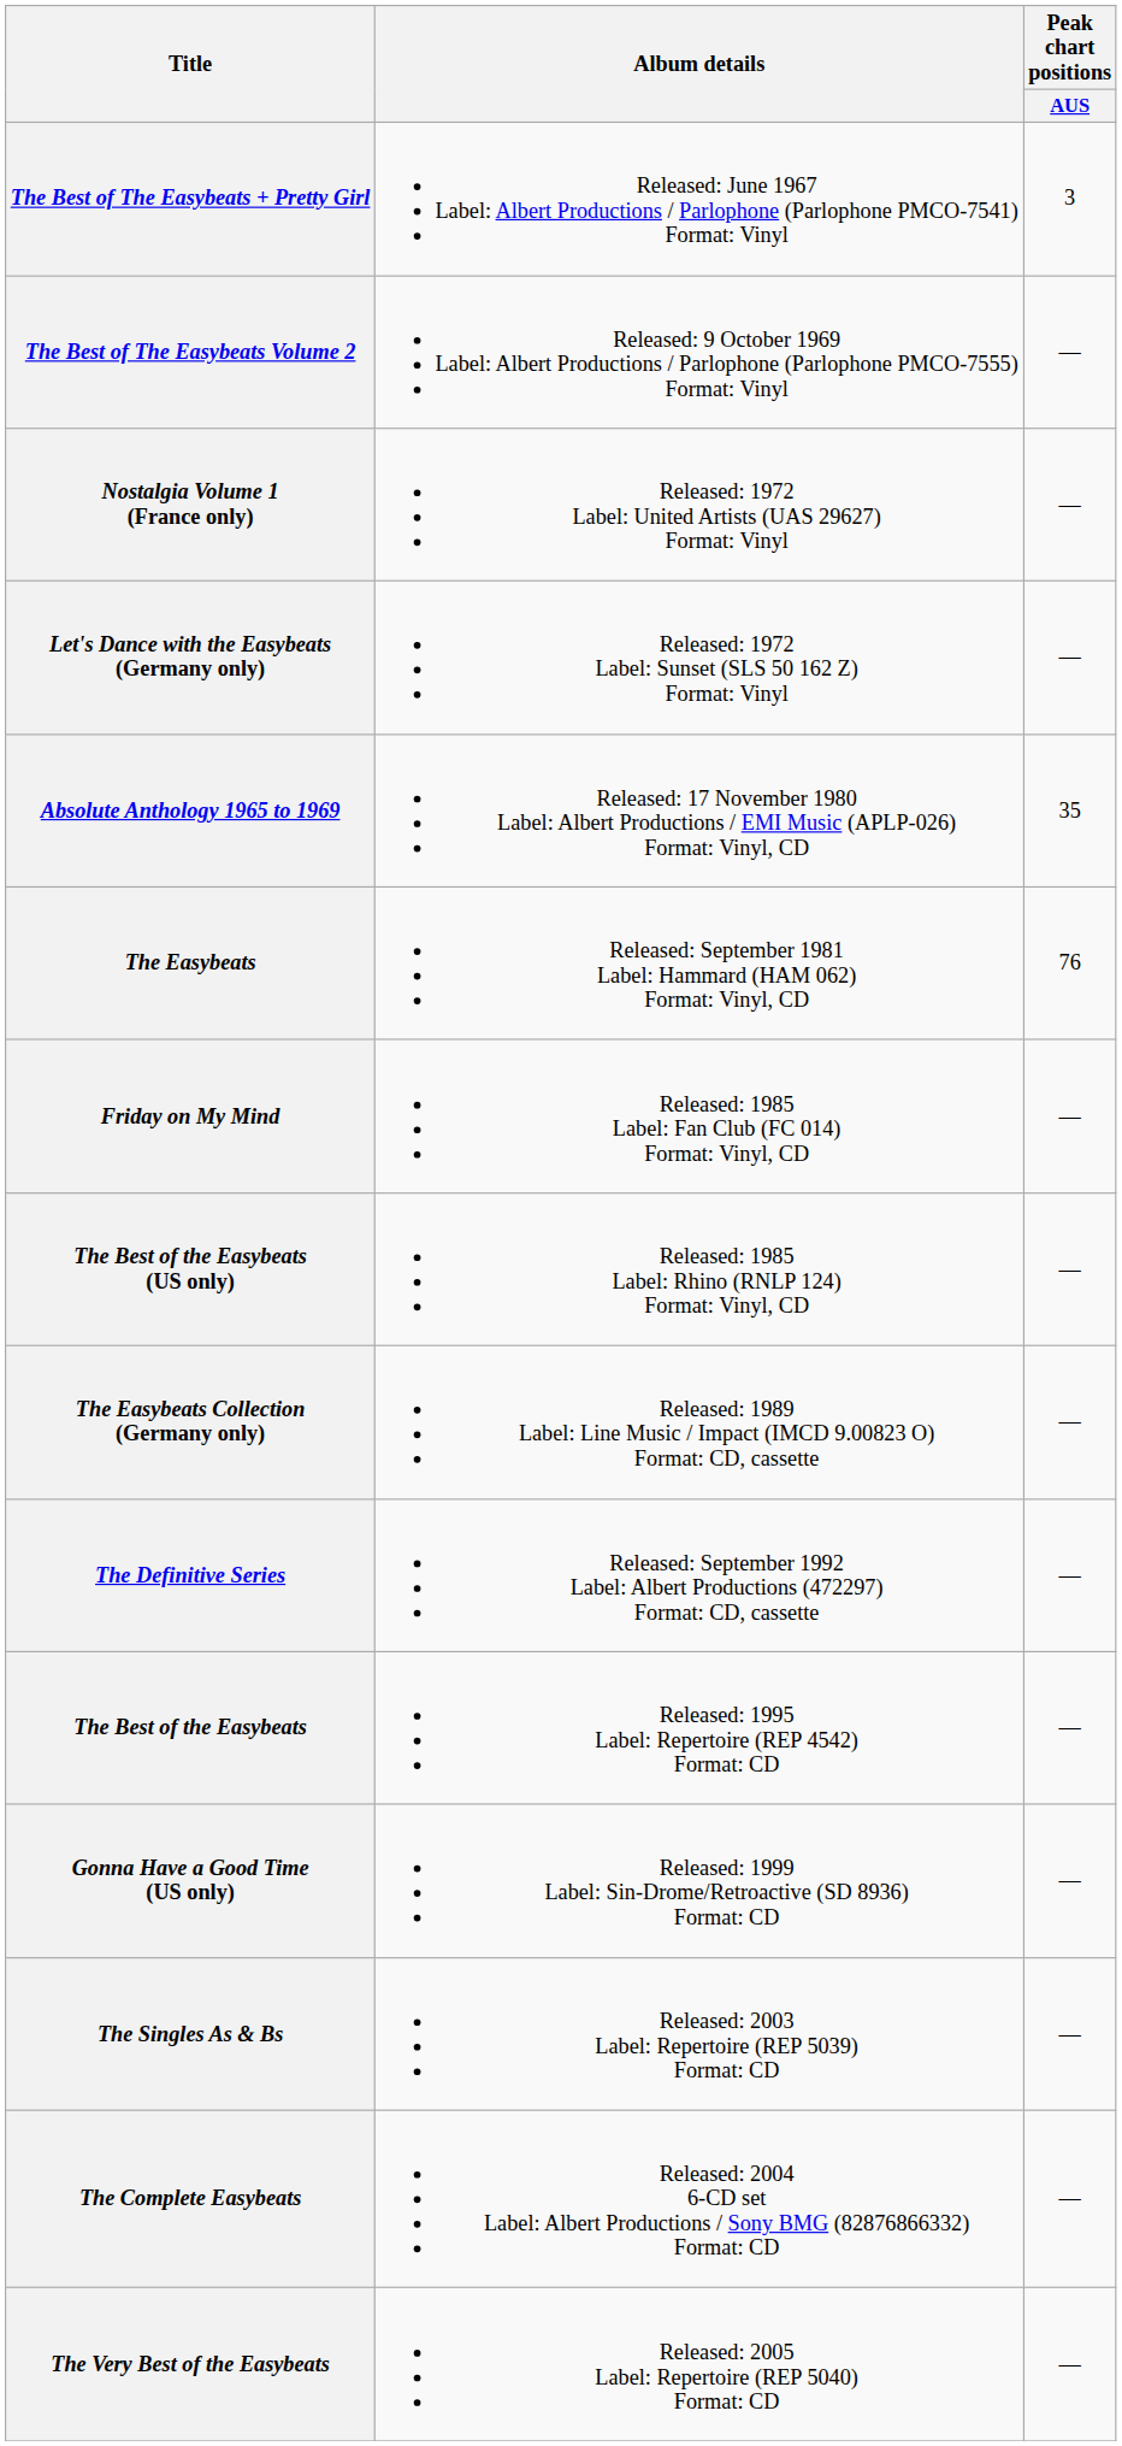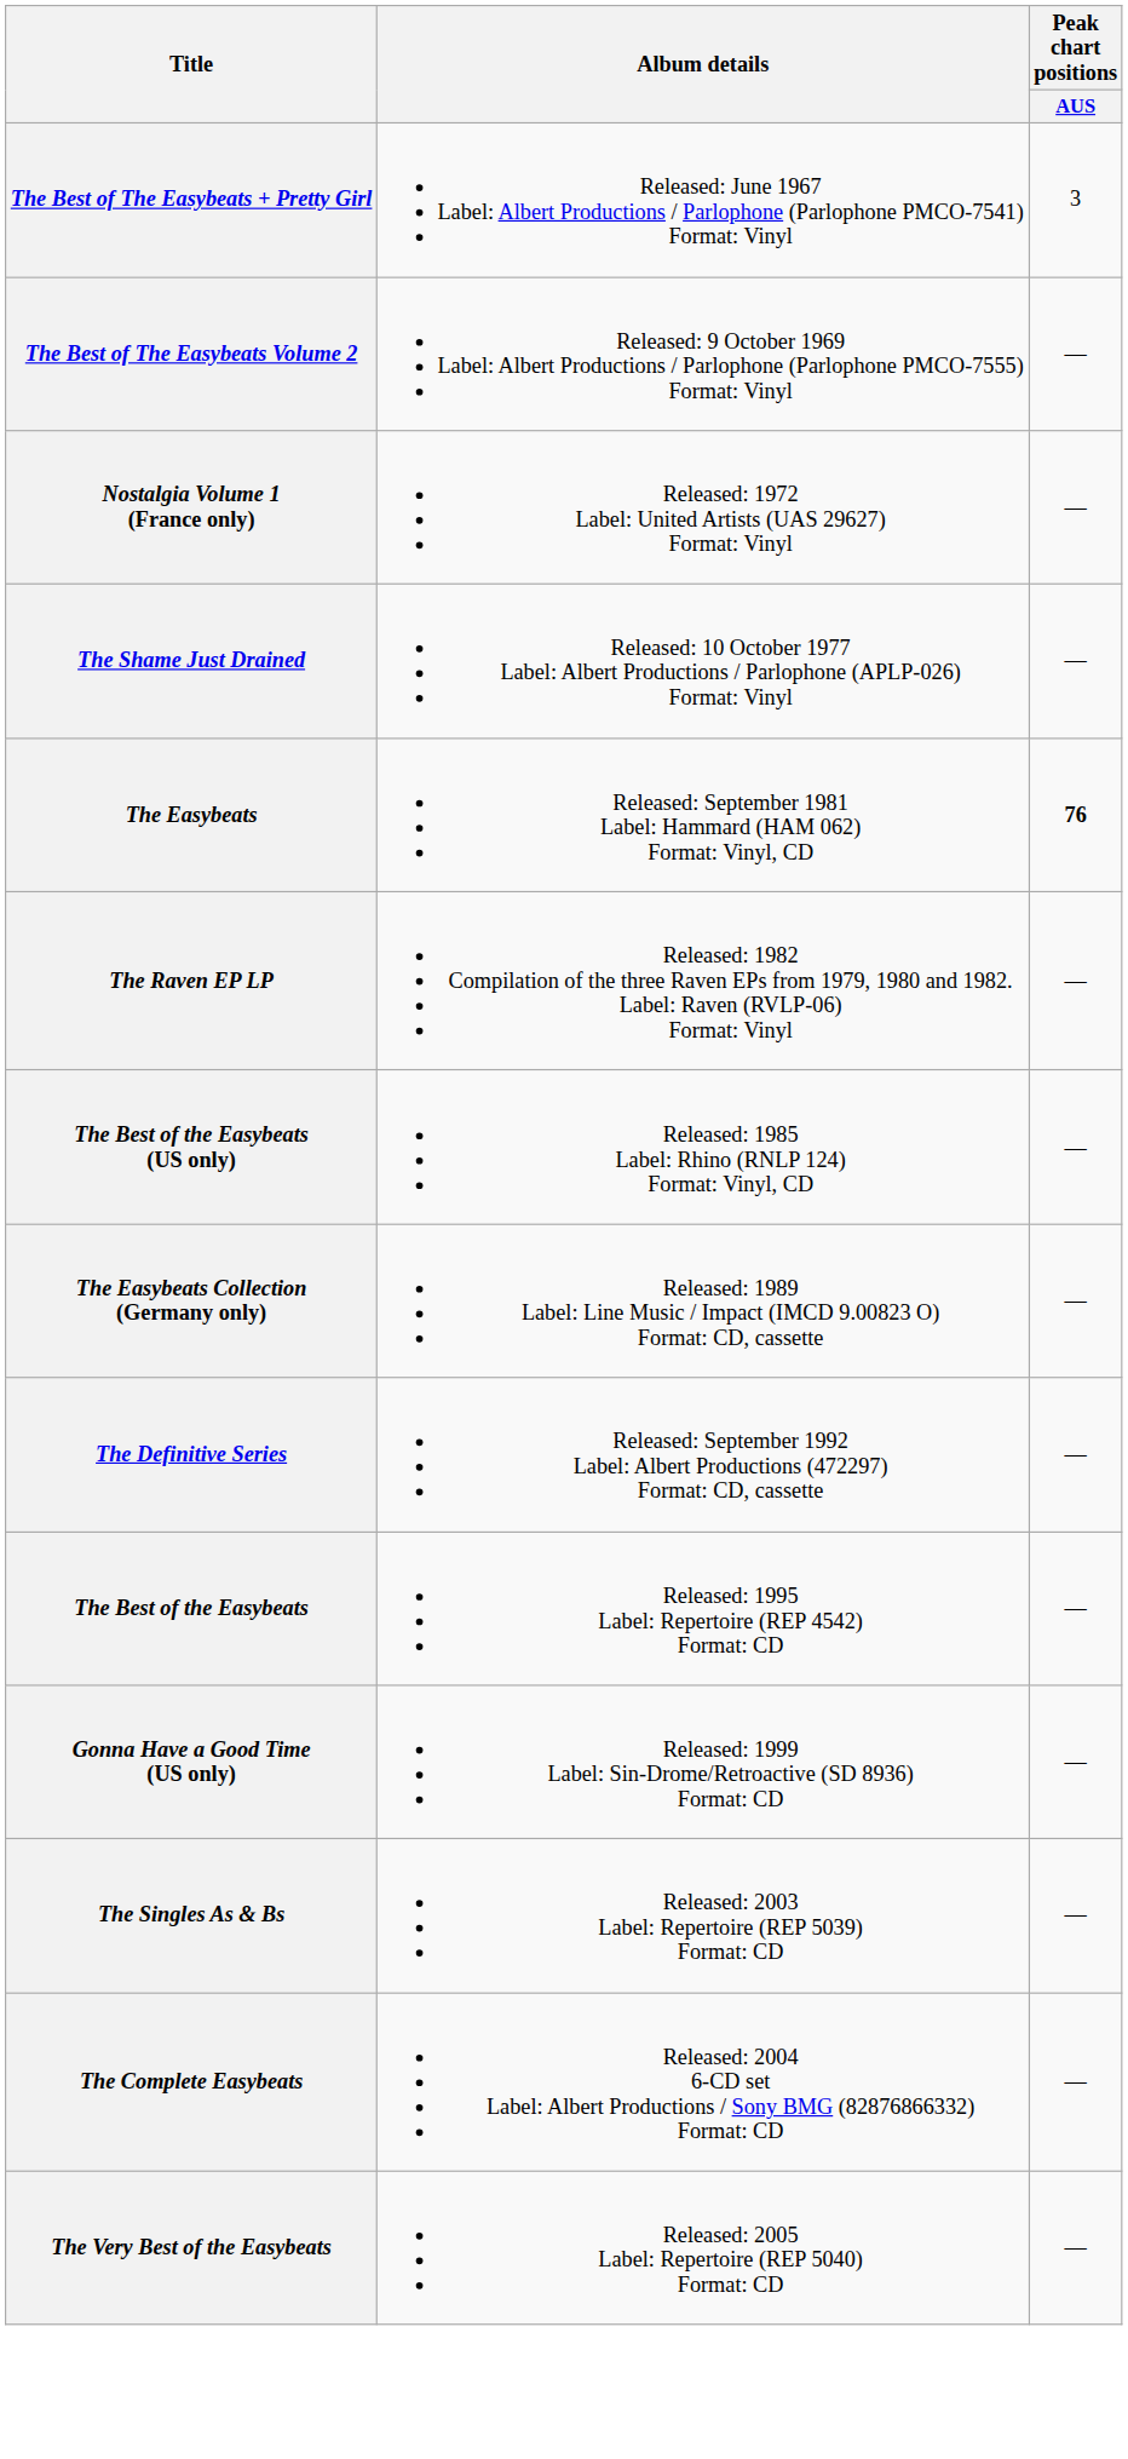 <table class="wikitable plainrowheaders" style="text-align:center;">
 <tr>
 <th scope="col" rowspan="2">Title</th>
 <th scope="col" rowspan="2">Album details</th>
 <th scope="col">Peak chart positions</th>
 </tr>
 <tr>
 <th scope="col" style="width:2.2em;font-size:90%;"><a href='#'>AUS</a><br></th>
 </tr>
 <tr>
 <th scope="row"><em><a href='#'>The Best of The Easybeats + Pretty Girl</a></em></th>
 <td><br><ul><li>Released: June 1967</li><li>Label: <a href='#'>Albert Productions</a> / <a href='#'>Parlophone</a> (Parlophone PMCO-7541)</li><li>Format: Vinyl</li></ul></td>
 <td>3</td>
 </tr>
 <tr>
 <th scope="row"><em><a href='#'>The Best of The Easybeats Volume 2</a></em></th>
 <td><br><ul><li>Released: 9 October 1969</li><li>Label: Albert Productions / Parlophone (Parlophone PMCO-7555)</li><li>Format: Vinyl</li></ul></td>
 <td>—</td>
 </tr>
 <tr>
 <th scope="row"><em>Nostalgia Volume 1</em> <br> (France only)</th>
 <td><br><ul><li>Released: 1972</li><li>Label: United Artists (UAS 29627)</li><li>Format: Vinyl</li></ul></td>
 <td>—</td>
 </tr>
 <tr>
-<th scope="row"><em>Let's Dance with the Easybeats</em> <br> (Germany only)</th>
-<td><br><ul><li>Released: 1972</li><li>Label: Sunset (SLS 50 162 Z)</li><li>Format: Vinyl</li></ul></td>
+<th scope="row"><em><a href='#'>The Shame Just Drained</a></em></th>
+<td><br><ul><li>Released: 10 October 1977</li><li>Label: Albert Productions / Parlophone (APLP-026)</li><li>Format: Vinyl</li></ul></td>
 <td>—</td>
-</tr>
-<tr>
-<th scope="row"><em><a href='#'>Absolute Anthology 1965 to 1969</a></em></th>
-<td><br><ul><li>Released: 17 November 1980</li><li>Label: Albert Productions / <a href='#'>EMI Music</a> (APLP-026)</li><li>Format: Vinyl, CD</li></ul></td>
-<td>35</td>
 </tr>
 <tr>
 <th scope="row"><em>The Easybeats</em></th>
 <td><br><ul><li>Released: September 1981</li><li>Label: Hammard (HAM 062)</li><li>Format: Vinyl, CD</li></ul></td>
-<td>76</td>
+<td><strong>76</strong></td>
 </tr>
 <tr>
-<th scope="row"><em>Friday on My Mind</em></th>
-<td><br><ul><li>Released: 1985</li><li>Label: Fan Club (FC 014)</li><li>Format: Vinyl, CD</li></ul></td>
+<th scope="row"><em>The Raven EP LP</em></th>
+<td><br><ul><li>Released: 1982</li><li>Compilation of the three Raven EPs from 1979, 1980 and 1982.</li><li>Label: Raven (RVLP-06)</li><li>Format: Vinyl</li></ul></td>
 <td>—</td>
 </tr>
 <tr>
 <th scope="row"><em>The Best of the Easybeats</em><br> (US only)</th>
 <td><br><ul><li>Released: 1985</li><li>Label: Rhino (RNLP 124)</li><li>Format: Vinyl, CD</li></ul></td>
 <td>—</td>
 </tr>
 <tr>
 <th scope="row"><em>The Easybeats Collection</em><br> (Germany only)</th>
 <td><br><ul><li>Released: 1989</li><li>Label: Line Music / Impact (IMCD 9.00823 O)</li><li>Format: CD, cassette</li></ul></td>
 <td>—</td>
 </tr>
 <tr>
 <th scope="row"><em><a href='#'>The Definitive Series</a></em></th>
 <td><br><ul><li>Released: September 1992</li><li>Label: Albert Productions (472297)</li><li>Format: CD, cassette</li></ul></td>
 <td>—</td>
 </tr>
 <tr>
 <th scope="row"><em>The Best of the Easybeats</em></th>
 <td><br><ul><li>Released: 1995</li><li>Label: Repertoire (REP 4542)</li><li>Format: CD</li></ul></td>
 <td>—</td>
 </tr>
 <tr>
 <th scope="row"><em>Gonna Have a Good Time</em><br> (US only)</th>
 <td><br><ul><li>Released: 1999</li><li>Label: Sin-Drome/Retroactive (SD 8936)</li><li>Format: CD</li></ul></td>
 <td>—</td>
 </tr>
 <tr>
 <th scope="row"><em>The Singles As & Bs</em></th>
 <td><br><ul><li>Released: 2003</li><li>Label: Repertoire (REP 5039)</li><li>Format: CD</li></ul></td>
 <td>—</td>
 </tr>
 <tr>
 <th scope="row"><em>The Complete Easybeats</em></th>
 <td><br><ul><li>Released: 2004</li><li>6-CD set</li><li>Label: Albert Productions / <a href='#'>Sony BMG</a> (82876866332)</li><li>Format: CD</li></ul></td>
 <td>—</td>
 </tr>
 <tr>
 <th scope="row"><em>The Very Best of the Easybeats</em></th>
 <td><br><ul><li>Released: 2005</li><li>Label: Repertoire (REP 5040)</li><li>Format: CD</li></ul></td>
 <td>—</td>
 </tr>
 </table>
